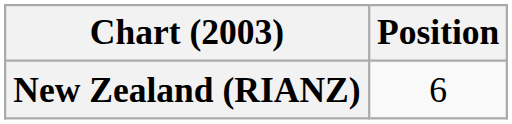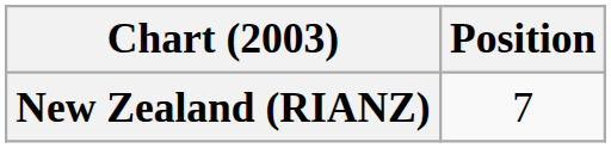 <table class="wikitable plainrowheaders" style="text-align:center">
 <tr>
 <th scope="col">Chart (2003)</th>
 <th scope="col">Position</th>
 </tr>
 <tr>
 <th scope="row">New Zealand (RIANZ)</th>
-<td>6</td>
+<td>7</td>
 </tr>
 </table>
